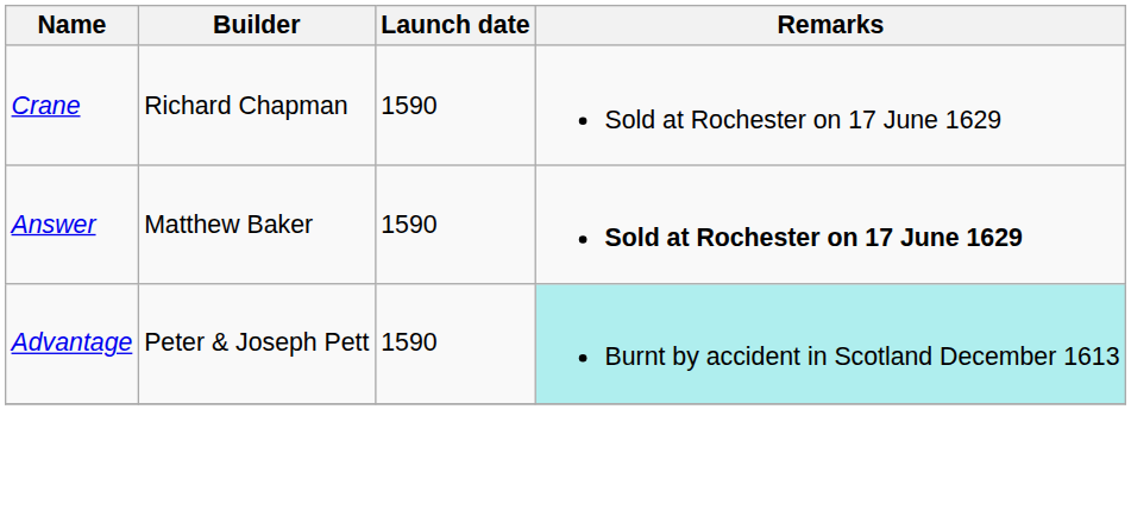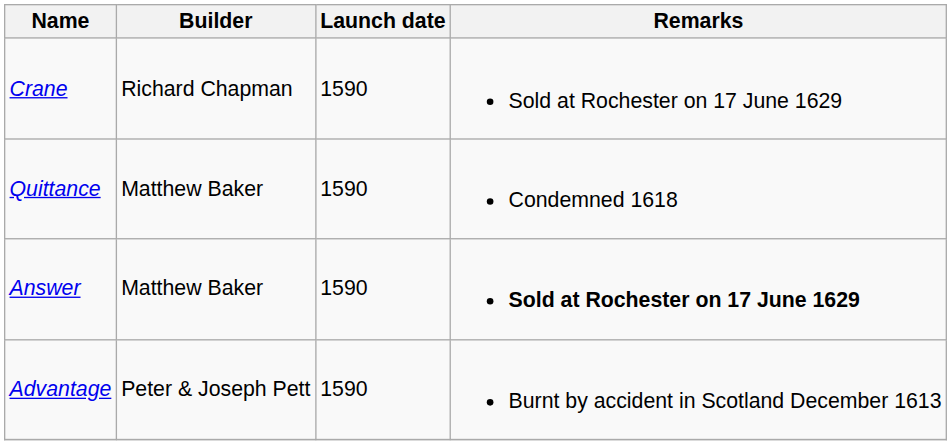 <table class="wikitable">
 <tr>
 <th>Name</th>
 <th>Builder</th>
 <th>Launch date</th>
 <th>Remarks</th>
 </tr>
 <tr>
 <td><a href='#'><em>Crane</em></a></td>
 <td>Richard Chapman</td>
 <td>1590</td>
 <td><br><ul><li>Sold at Rochester on 17 June 1629</li></ul></td>
 </tr>
 <tr>
+<td><a href='#'><em>Quittance</em></a></td>
+<td>Matthew Baker</td>
+<td>1590</td>
+<td><br><ul><li>Condemned 1618</li></ul></td>
+</tr>
+<tr>
 <td><a href='#'><em>Answer</em></a></td>
 <td>Matthew Baker</td>
 <td>1590</td>
 <td><strong><br><ul><li>Sold at Rochester on 17 June 1629</li></ul></strong></td>
 </tr>
 <tr>
 <td><a href='#'><em>Advantage</em></a></td>
 <td>Peter & Joseph Pett</td>
 <td>1590</td>
-<td style="background: paleturquoise;"><br><ul><li>Burnt by accident in Scotland December 1613</li></ul></td>
+<td><br><ul><li>Burnt by accident in Scotland December 1613</li></ul></td>
 </tr>
 <tr>
 </tr>
 </table>
